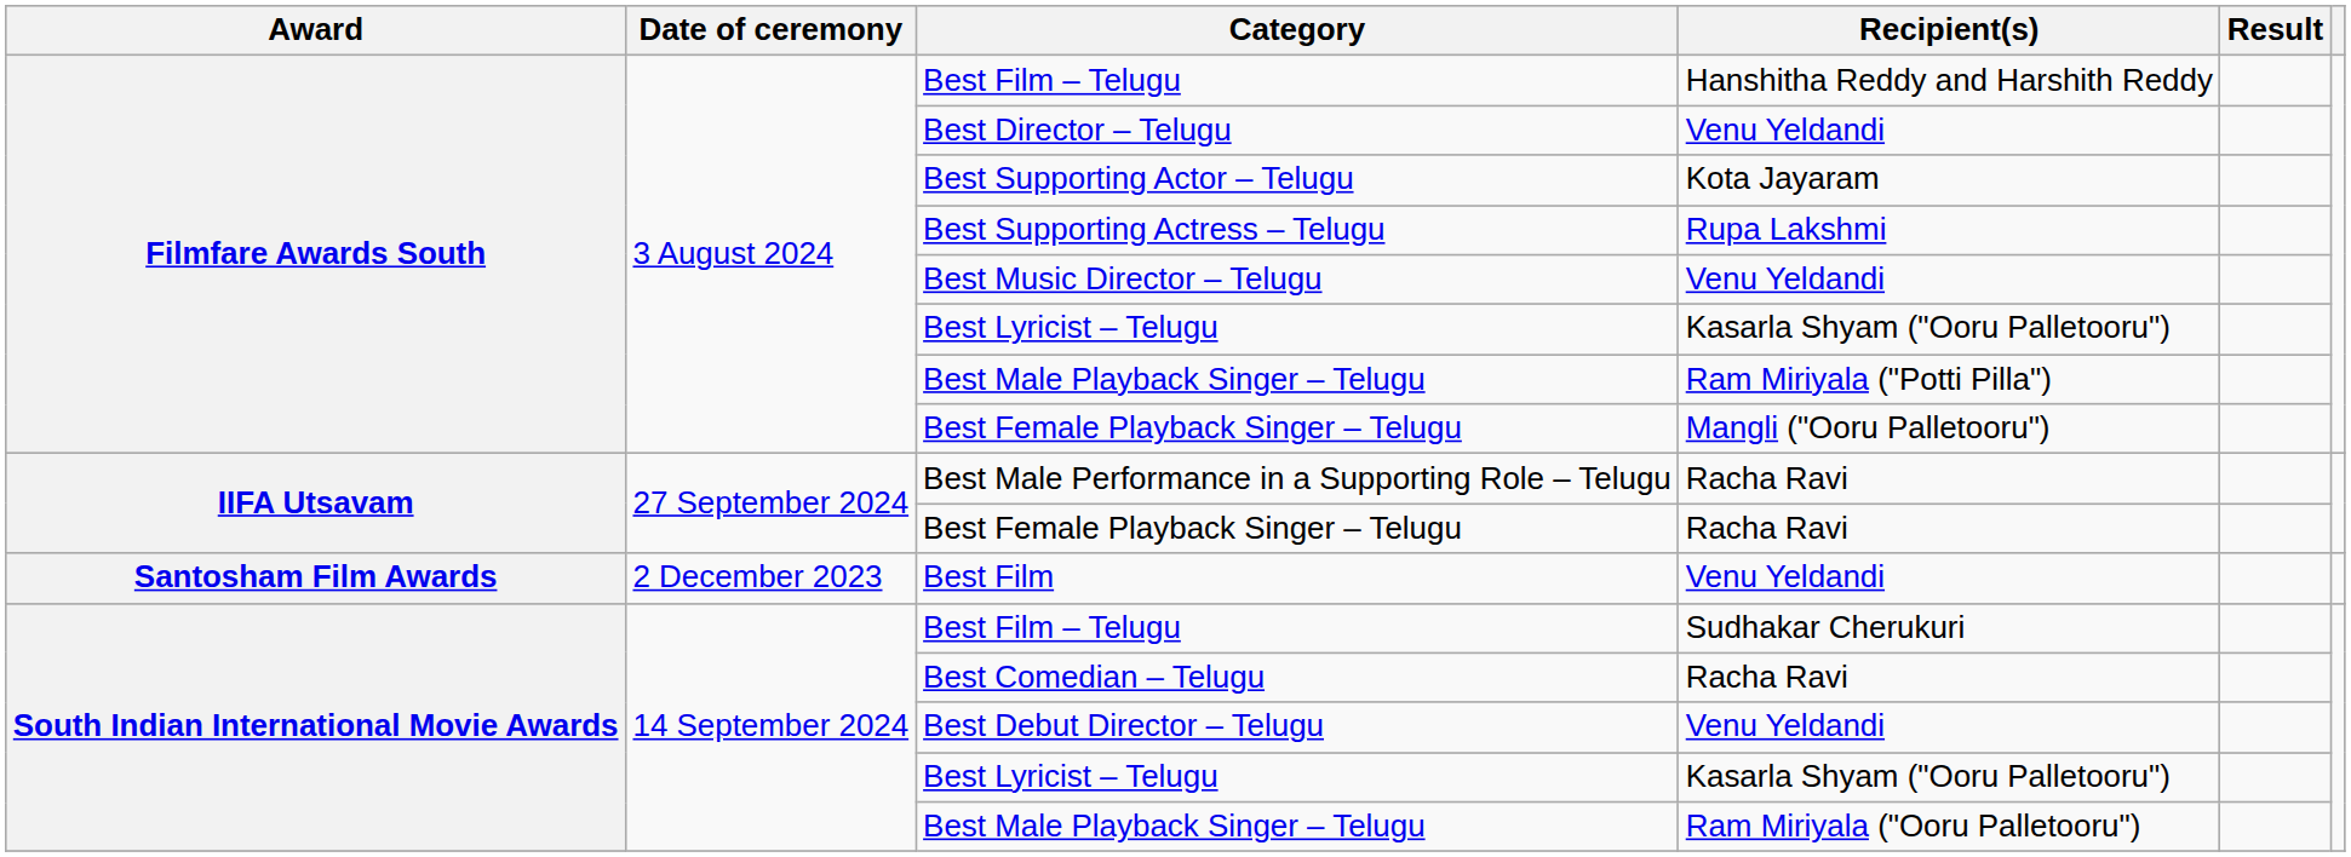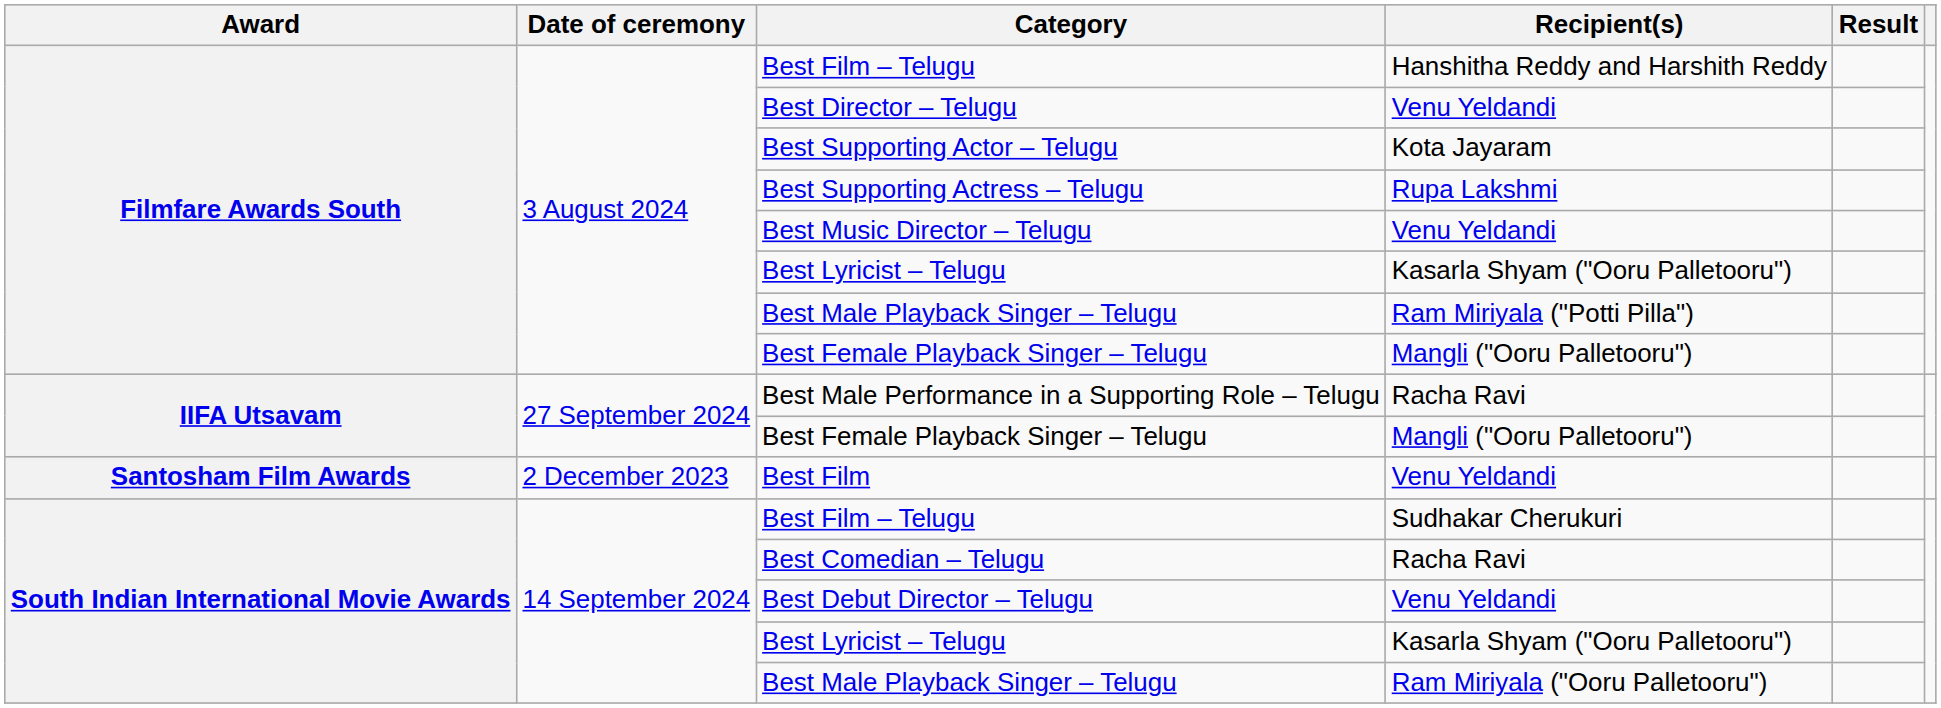 <table class="wikitable plainrowheaders sortable">
 <tr>
 <th scope="col">Award</th>
 <th scope="col">Date of ceremony</th>
 <th scope="col">Category</th>
 <th scope="col">Recipient(s)</th>
 <th scope="col">Result</th>
 <th scope="col" class="unsortable"></th>
 </tr>
 <tr>
 <th rowspan="8" scope="row"><a href='#'>Filmfare Awards South</a></th>
 <td rowspan="8"><a href='#'>3 August 2024</a></td>
 <td><a href='#'>Best Film – Telugu</a></td>
 <td>Hanshitha Reddy and Harshith Reddy</td>
 <td></td>
 <td rowspan="8"></td>
 </tr>
 <tr>
 <td><a href='#'>Best Director – Telugu</a></td>
 <td><a href='#'>Venu Yeldandi</a></td>
 <td></td>
 </tr>
 <tr>
 <td><a href='#'>Best Supporting Actor – Telugu</a></td>
 <td>Kota Jayaram</td>
 <td></td>
 </tr>
 <tr>
 <td><a href='#'>Best Supporting Actress – Telugu</a></td>
 <td><a href='#'>Rupa Lakshmi</a></td>
 <td></td>
 </tr>
 <tr>
 <td><a href='#'>Best Music Director – Telugu</a></td>
 <td><a href='#'>Venu Yeldandi</a></td>
 <td></td>
 </tr>
 <tr>
 <td><a href='#'>Best Lyricist – Telugu</a></td>
 <td>Kasarla Shyam ("Ooru Palletooru")</td>
 <td></td>
 </tr>
 <tr>
 <td><a href='#'>Best Male Playback Singer – Telugu</a></td>
 <td><a href='#'>Ram Miriyala</a> ("Potti Pilla")</td>
 <td></td>
 </tr>
 <tr>
 <td><a href='#'>Best Female Playback Singer – Telugu</a></td>
 <td><a href='#'>Mangli</a> ("Ooru Palletooru")</td>
 <td></td>
 </tr>
 <tr>
 <th rowspan="2" scope="row"><a href='#'>IIFA Utsavam</a></th>
 <td rowspan="2"><a href='#'>27 September 2024</a></td>
 <td>Best Male Performance in a Supporting Role – Telugu</td>
 <td>Racha Ravi</td>
 <td></td>
 <td rowspan="2"></td>
 </tr>
 <tr>
 <td>Best Female Playback Singer – Telugu</td>
-<td>Racha Ravi</td>
+<td><a href='#'>Mangli</a> ("Ooru Palletooru")</td>
 <td></td>
 </tr>
 <tr>
 <th scope="row"><a href='#'>Santosham Film Awards</a></th>
 <td><a href='#'>2 December 2023</a></td>
 <td><a href='#'>Best Film</a></td>
 <td><a href='#'>Venu Yeldandi</a></td>
 <td></td>
 <td></td>
 </tr>
 <tr>
 <th rowspan="5" scope="row"><a href='#'>South Indian International Movie Awards</a></th>
 <td rowspan="5"><a href='#'>14 September 2024</a></td>
 <td><a href='#'>Best Film – Telugu</a></td>
 <td>Sudhakar Cherukuri</td>
 <td></td>
 <td rowspan="5"></td>
 </tr>
 <tr>
 <td><a href='#'>Best Comedian – Telugu</a></td>
 <td>Racha Ravi</td>
 <td></td>
 </tr>
 <tr>
 <td><a href='#'>Best Debut Director – Telugu</a></td>
 <td><a href='#'>Venu Yeldandi</a></td>
 <td></td>
 </tr>
 <tr>
 <td><a href='#'>Best Lyricist – Telugu</a></td>
 <td>Kasarla Shyam ("Ooru Palletooru")</td>
 <td></td>
 </tr>
 <tr>
 <td><a href='#'>Best Male Playback Singer – Telugu</a></td>
 <td><a href='#'>Ram Miriyala</a> ("Ooru Palletooru")</td>
 <td></td>
 </tr>
 </table>
